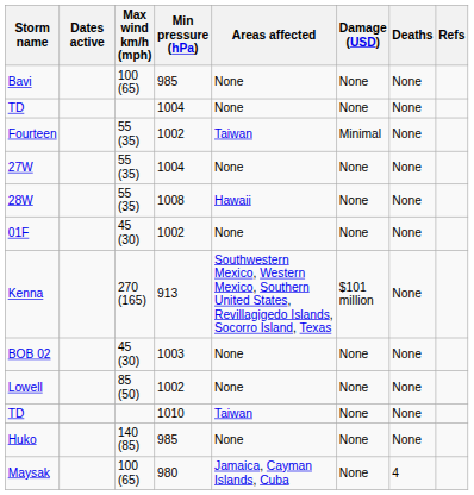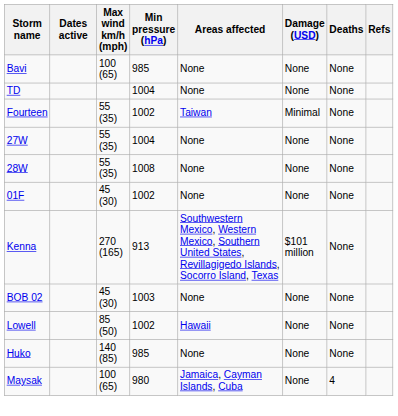 <table class="wikitable sortable">
 <tr>
 <th width="10%"><strong>Storm name</strong></th>
 <th width="13%"><strong>Dates active</strong></th>
 <th width="7%"><strong>Max wind km/h (mph)</strong></th>
 <th width="5%"><strong>Min pressure (<a href='#'>hPa</a>)</strong></th>
 <th width="30%" class="unsortable"><strong>Areas affected</strong></th>
 <th width="10%"><strong>Damage (<a href='#'>USD</a>)</strong></th>
 <th width="5%"><strong>Deaths</strong></th>
 <th width="5%" class="unsortable"><strong>Refs</strong></th>
 </tr>
 <tr>
 <td><a href='#'>Bavi</a></td>
 <td></td>
 <td>100 (65)</td>
 <td>985</td>
 <td>None</td>
 <td>None</td>
 <td>None</td>
 <td></td>
 </tr>
 <tr>
 <td><a href='#'>TD</a></td>
 <td></td>
 <td></td>
 <td>1004</td>
 <td>None</td>
 <td>None</td>
 <td>None</td>
 <td></td>
 </tr>
 <tr>
 <td><a href='#'>Fourteen</a></td>
 <td></td>
 <td>55 (35)</td>
 <td>1002</td>
 <td><a href='#'>Taiwan</a></td>
 <td>Minimal</td>
 <td>None</td>
 <td></td>
 </tr>
 <tr>
 <td><a href='#'>27W</a></td>
 <td></td>
 <td>55 (35)</td>
 <td>1004</td>
 <td>None</td>
 <td>None</td>
 <td>None</td>
 <td></td>
 </tr>
 <tr>
 <td><a href='#'>28W</a></td>
 <td></td>
 <td>55 (35)</td>
 <td>1008</td>
-<td><a href='#'>Hawaii</a></td>
+<td>None</td>
 <td>None</td>
 <td>None</td>
 <td></td>
 </tr>
 <tr>
 <td><a href='#'>01F</a></td>
 <td></td>
 <td>45 (30)</td>
 <td>1002</td>
 <td>None</td>
 <td>None</td>
 <td>None</td>
 <td></td>
 </tr>
 <tr>
 <td><a href='#'>Kenna</a></td>
 <td></td>
 <td>270 (165)</td>
 <td>913</td>
 <td><a href='#'>Southwestern Mexico</a>, <a href='#'>Western Mexico</a>, <a href='#'>Southern United States</a>, <a href='#'>Revillagigedo Islands</a>, <a href='#'>Socorro Island</a>, <a href='#'>Texas</a></td>
 <td>$101 million</td>
 <td>None</td>
 <td></td>
 </tr>
 <tr>
 <td><a href='#'>BOB 02</a></td>
 <td></td>
 <td>45 (30)</td>
 <td>1003</td>
 <td>None</td>
 <td>None</td>
 <td>None</td>
 <td></td>
 </tr>
 <tr>
 <td><a href='#'>Lowell</a></td>
 <td></td>
 <td>85 (50)</td>
 <td>1002</td>
-<td>None</td>
-<td>None</td>
-<td>None</td>
-<td></td>
-</tr>
-<tr>
-<td><a href='#'>TD</a></td>
-<td></td>
-<td></td>
-<td>1010</td>
-<td><a href='#'>Taiwan</a></td>
+<td><a href='#'>Hawaii</a></td>
 <td>None</td>
 <td>None</td>
 <td></td>
 </tr>
 <tr>
 <td><a href='#'>Huko</a></td>
 <td></td>
 <td>140 (85)</td>
 <td>985</td>
 <td>None</td>
 <td>None</td>
 <td>None</td>
 <td></td>
 </tr>
 <tr>
 <td><a href='#'>Maysak</a></td>
 <td></td>
 <td>100 (65)</td>
 <td>980</td>
 <td><a href='#'>Jamaica</a>, <a href='#'>Cayman Islands</a>, <a href='#'>Cuba</a></td>
 <td>None</td>
 <td>4</td>
 <td></td>
 </tr>
 </table>
